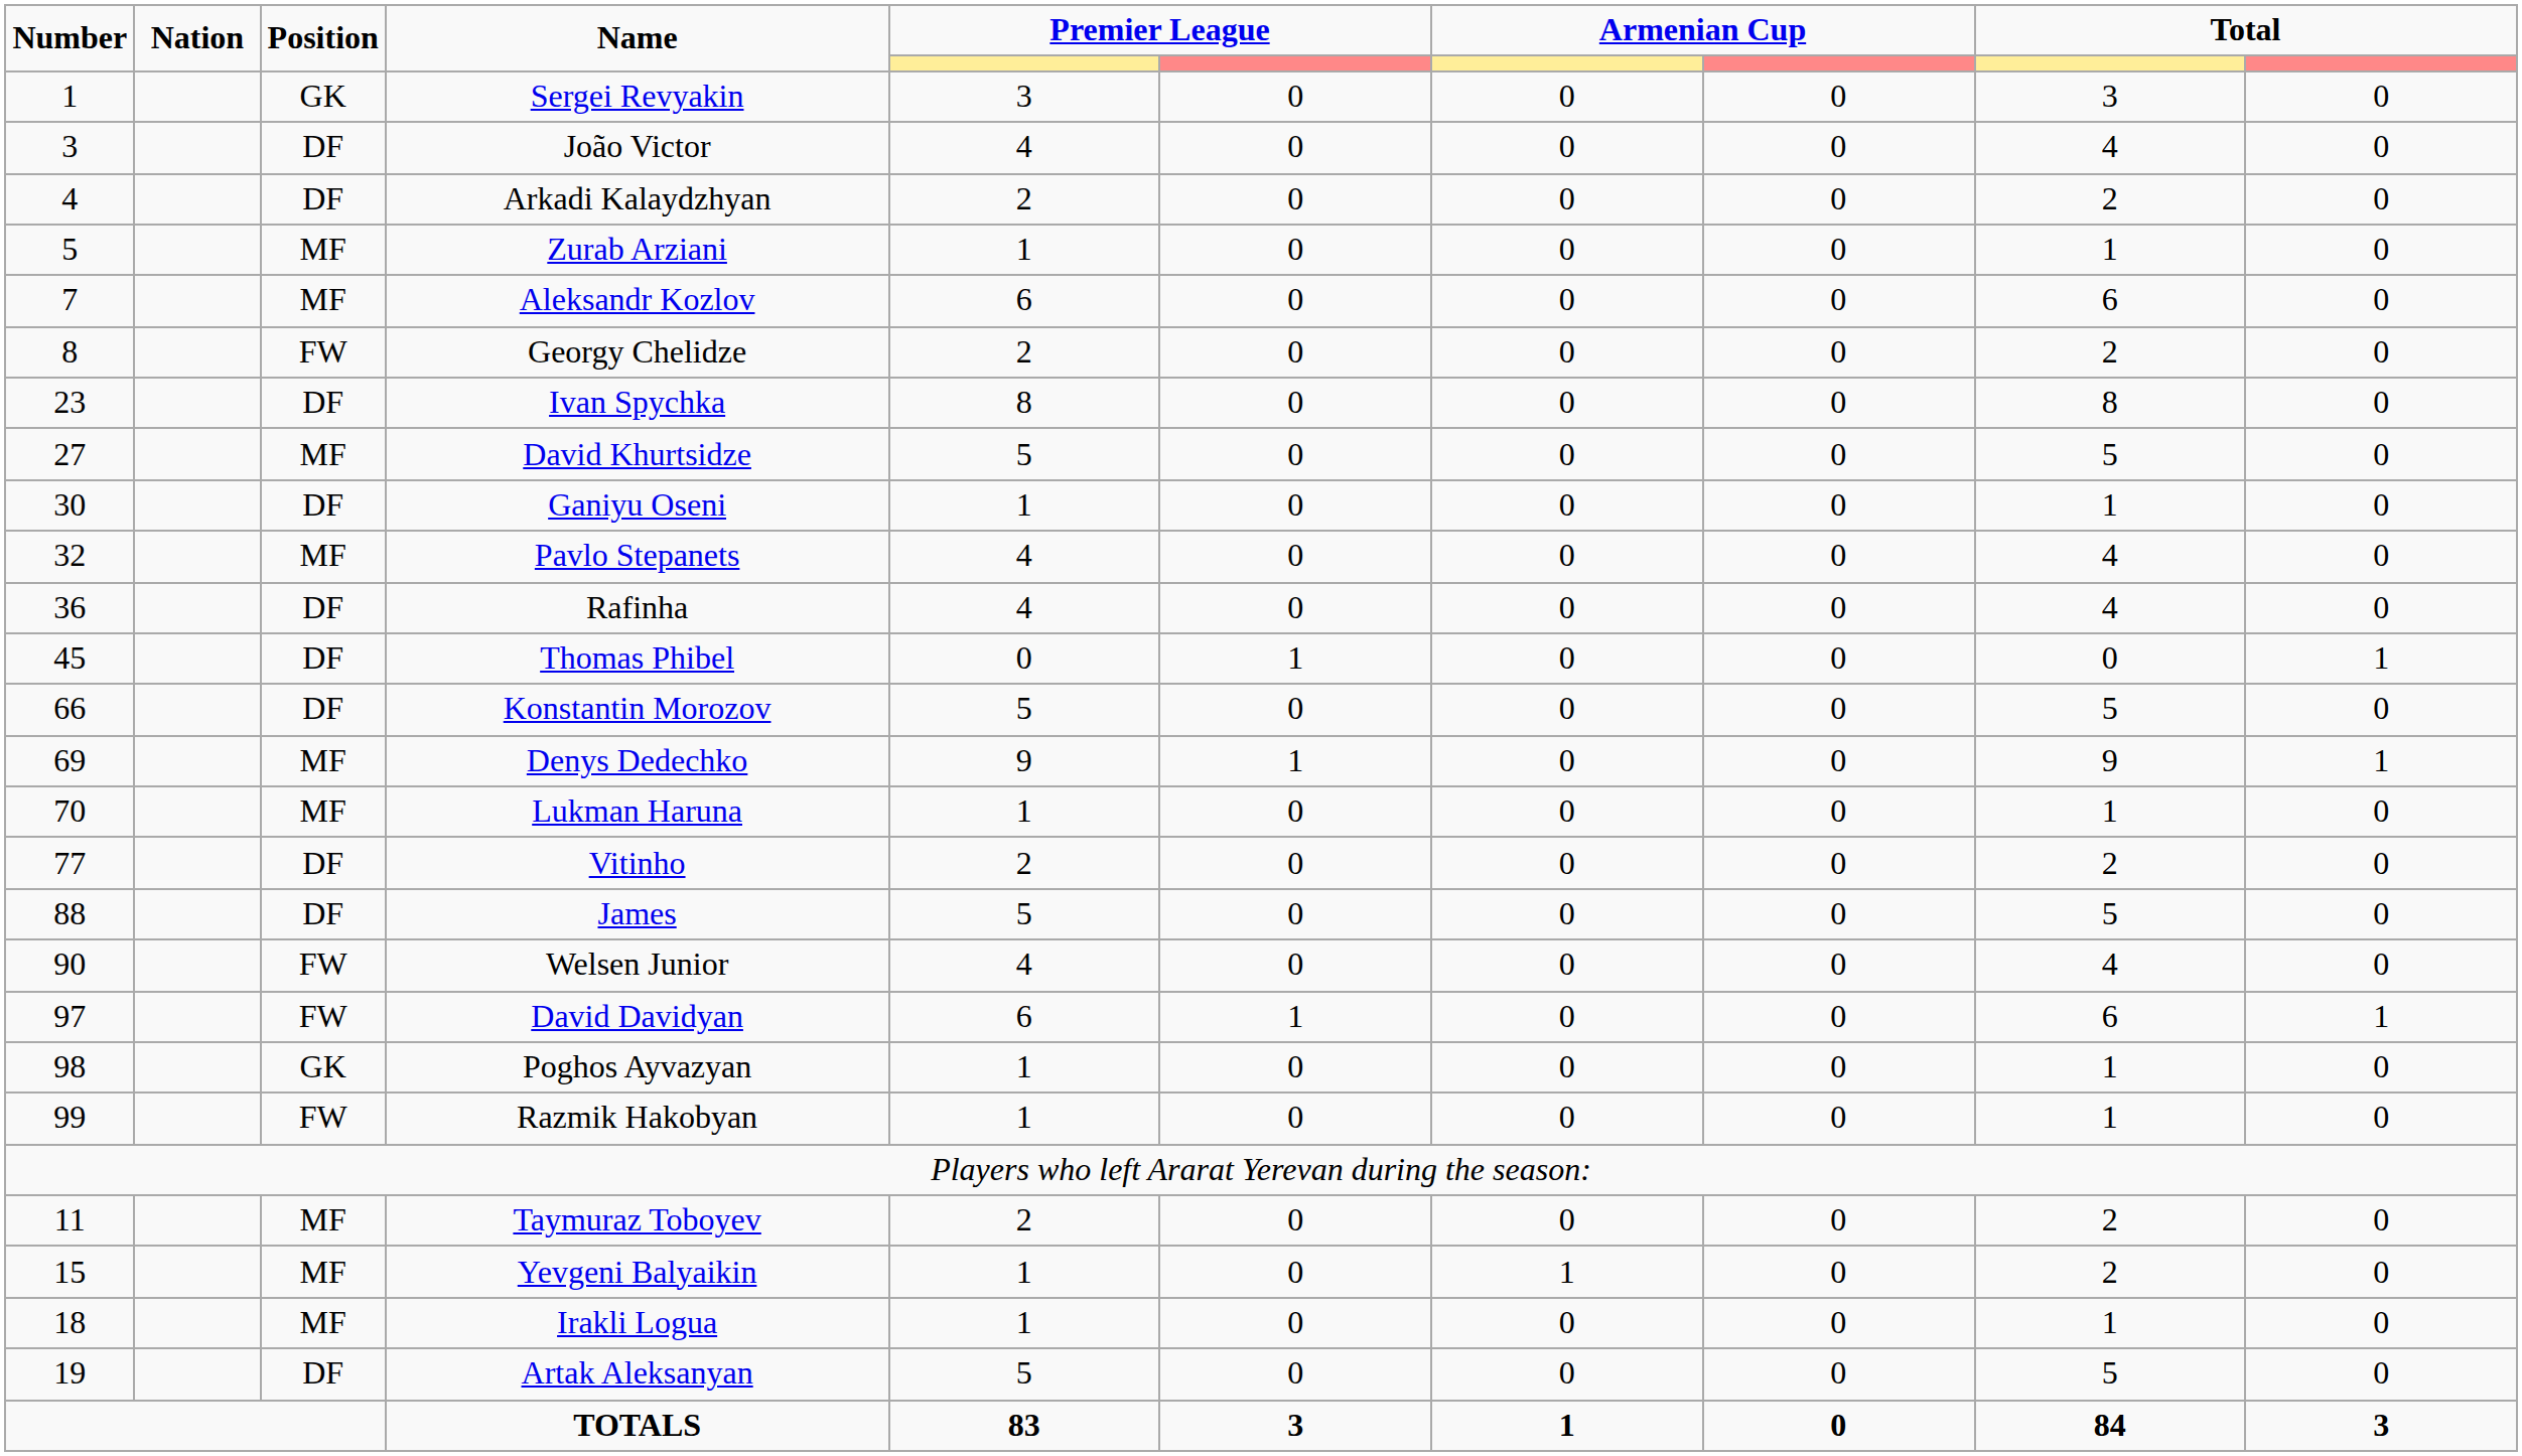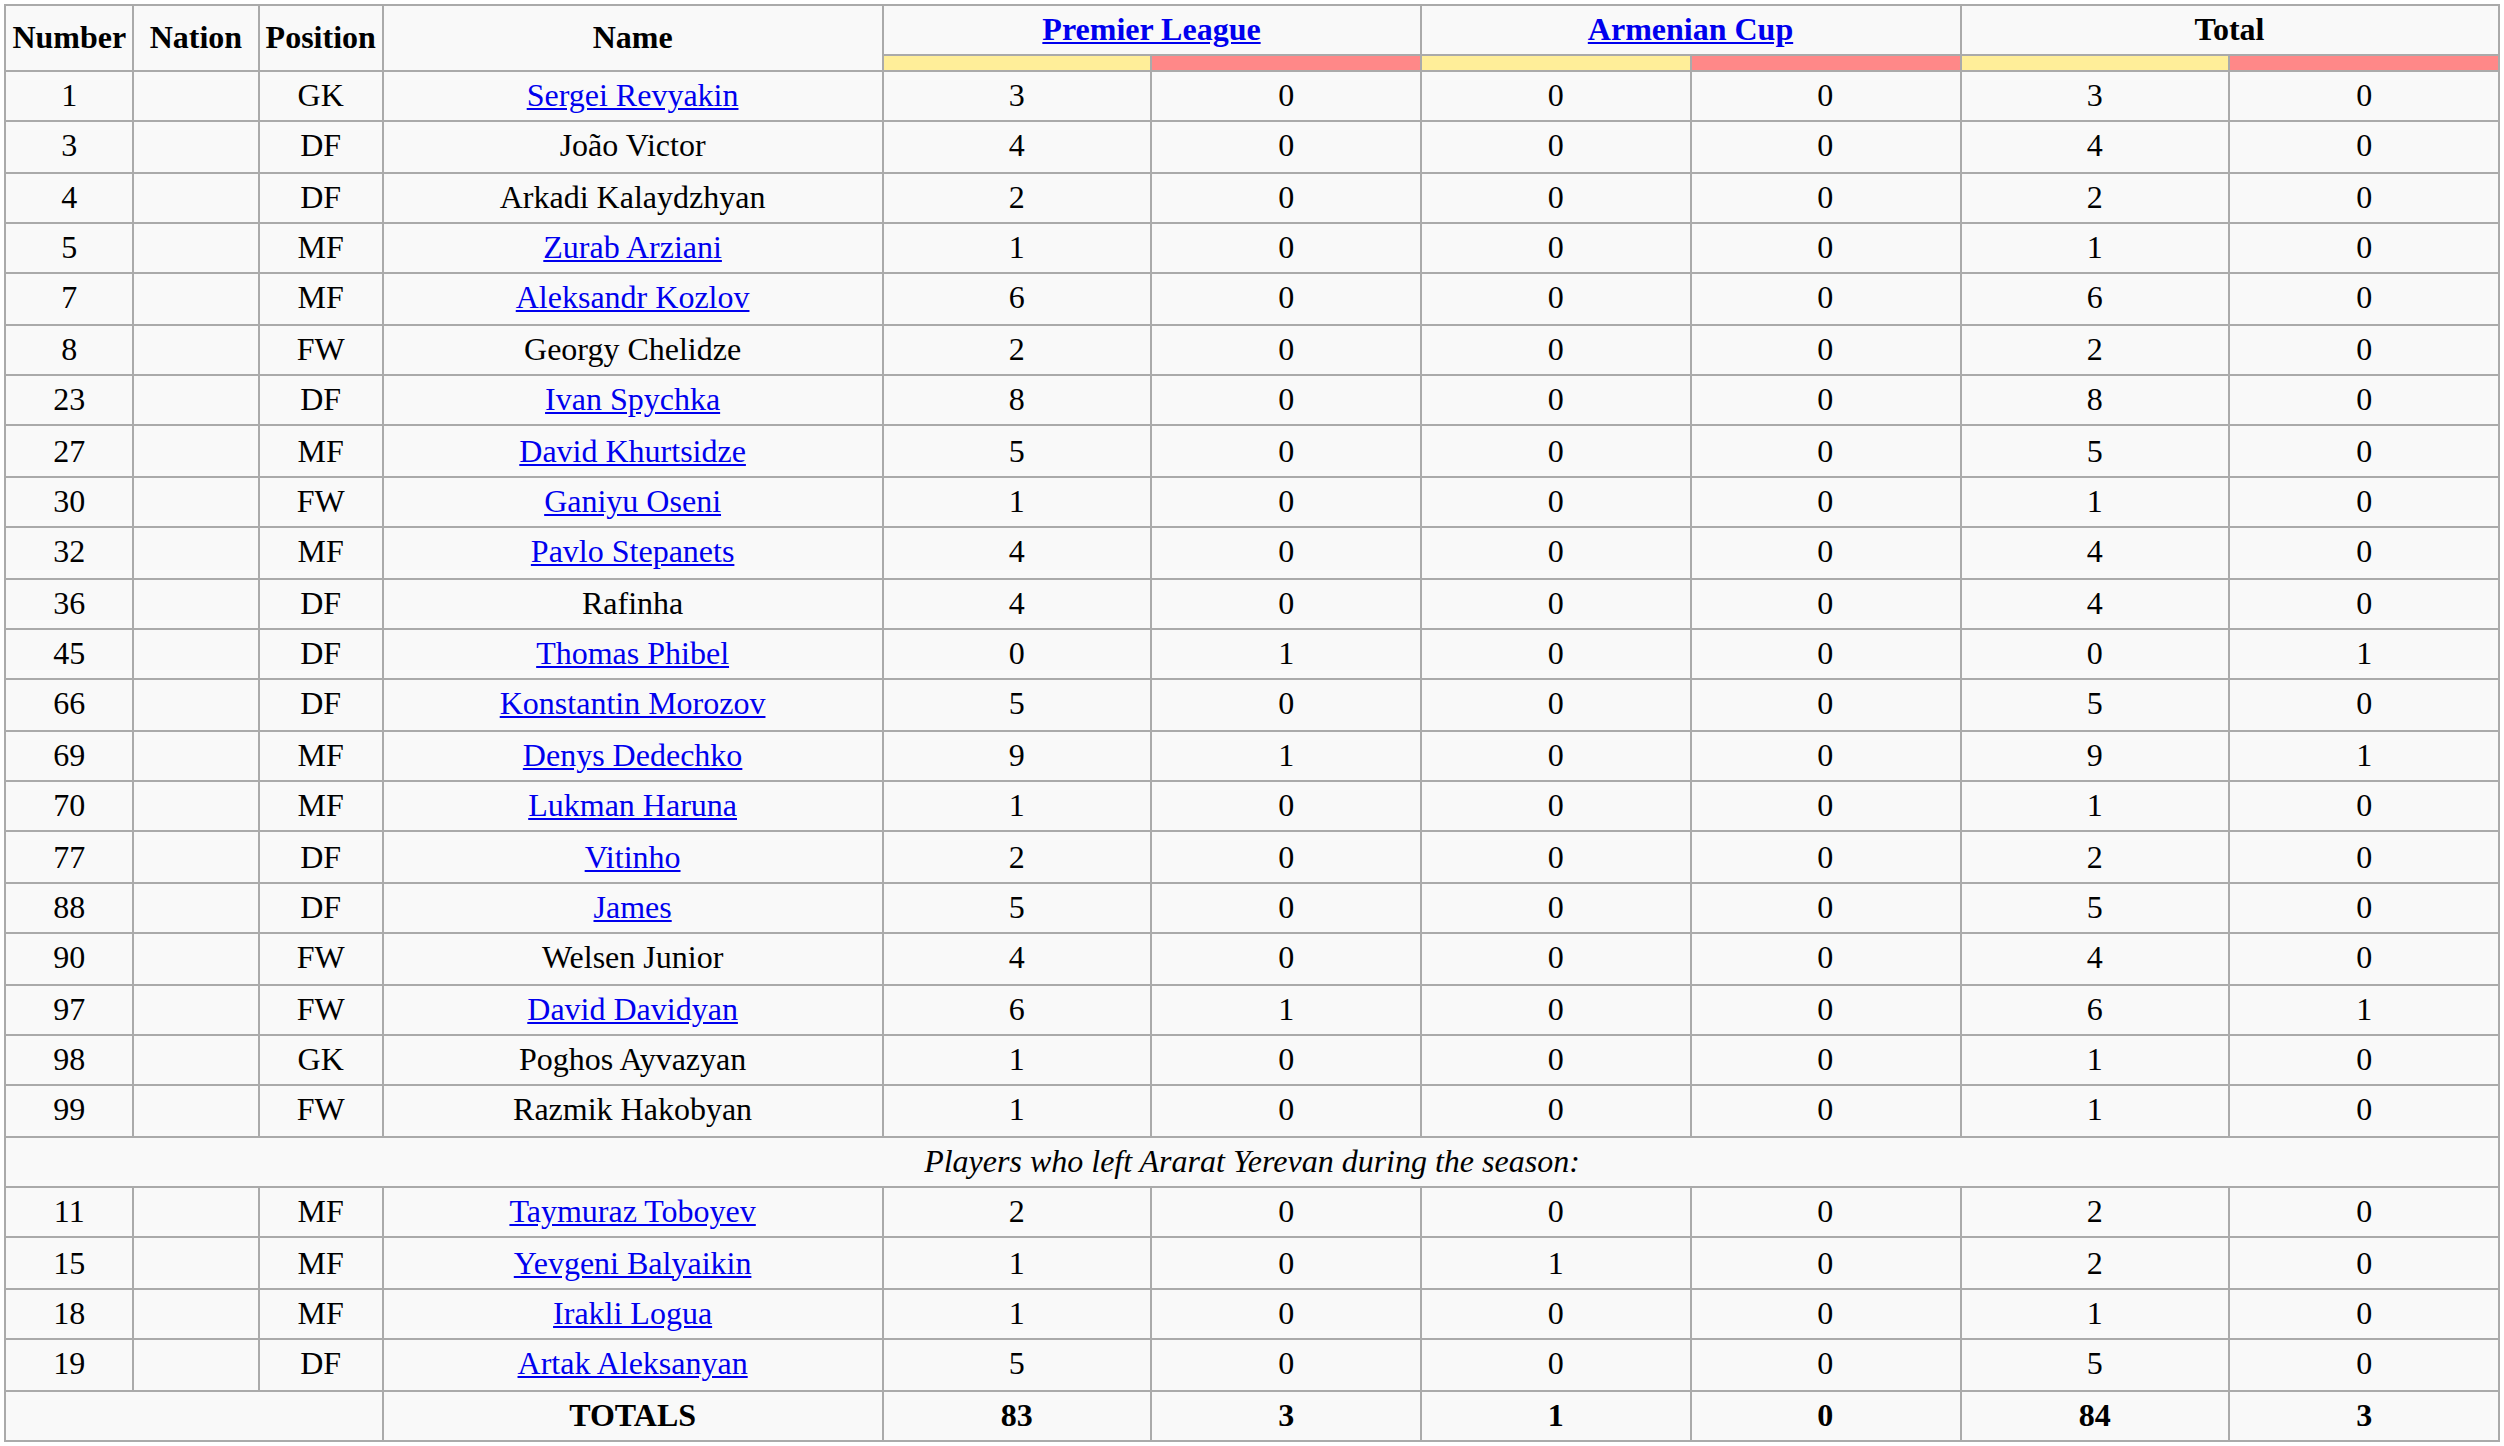 <table class="wikitable" style="text-align:center;">
 <tr>
 <td rowspan="2"  style="width:5%; text-align:center;"><strong>Number</strong></td>
 <td rowspan="2"  style="width:5%; text-align:center;"><strong>Nation</strong></td>
 <td rowspan="2"  style="width:5%; text-align:center;"><strong>Position</strong></td>
 <td rowspan="2"  style="width:20%; text-align:center;"><strong>Name</strong></td>
 <td colspan="2" style="text-align:center;"><strong><a href='#'>Premier League</a></strong></td>
 <td colspan="2" style="text-align:center;"><strong><a href='#'>Armenian Cup</a></strong></td>
 <td colspan="2" style="text-align:center;"><strong>Total</strong></td>
 </tr>
 <tr>
 <th style="width:60px; background:#fe9;"></th>
 <th style="width:60px; background:#ff8888;"></th>
 <th style="width:60px; background:#fe9;"></th>
 <th style="width:60px; background:#ff8888;"></th>
 <th style="width:60px; background:#fe9;"></th>
 <th style="width:60px; background:#ff8888;"></th>
 </tr>
 <tr>
 <td>1</td>
 <td></td>
 <td>GK</td>
 <td><a href='#'>Sergei Revyakin</a></td>
 <td>3</td>
 <td>0</td>
 <td>0</td>
 <td>0</td>
 <td>3</td>
 <td>0</td>
 </tr>
 <tr>
 <td>3</td>
 <td></td>
 <td>DF</td>
 <td>João Victor</td>
 <td>4</td>
 <td>0</td>
 <td>0</td>
 <td>0</td>
 <td>4</td>
 <td>0</td>
 </tr>
 <tr>
 <td>4</td>
 <td></td>
 <td>DF</td>
 <td>Arkadi Kalaydzhyan</td>
 <td>2</td>
 <td>0</td>
 <td>0</td>
 <td>0</td>
 <td>2</td>
 <td>0</td>
 </tr>
 <tr>
 <td>5</td>
 <td></td>
 <td>MF</td>
 <td><a href='#'>Zurab Arziani</a></td>
 <td>1</td>
 <td>0</td>
 <td>0</td>
 <td>0</td>
 <td>1</td>
 <td>0</td>
 </tr>
 <tr>
 <td>7</td>
 <td></td>
 <td>MF</td>
 <td><a href='#'>Aleksandr Kozlov</a></td>
 <td>6</td>
 <td>0</td>
 <td>0</td>
 <td>0</td>
 <td>6</td>
 <td>0</td>
 </tr>
 <tr>
 <td>8</td>
 <td></td>
 <td>FW</td>
 <td>Georgy Chelidze</td>
 <td>2</td>
 <td>0</td>
 <td>0</td>
 <td>0</td>
 <td>2</td>
 <td>0</td>
 </tr>
 <tr>
 <td>23</td>
 <td></td>
 <td>DF</td>
 <td><a href='#'>Ivan Spychka</a></td>
 <td>8</td>
 <td>0</td>
 <td>0</td>
 <td>0</td>
 <td>8</td>
 <td>0</td>
 </tr>
 <tr>
 <td>27</td>
 <td></td>
 <td>MF</td>
 <td><a href='#'>David Khurtsidze</a></td>
 <td>5</td>
 <td>0</td>
 <td>0</td>
 <td>0</td>
 <td>5</td>
 <td>0</td>
 </tr>
 <tr>
 <td>30</td>
 <td></td>
-<td>DF</td>
+<td>FW</td>
 <td><a href='#'>Ganiyu Oseni</a></td>
 <td>1</td>
 <td>0</td>
 <td>0</td>
 <td>0</td>
 <td>1</td>
 <td>0</td>
 </tr>
 <tr>
 <td>32</td>
 <td></td>
 <td>MF</td>
 <td><a href='#'>Pavlo Stepanets</a></td>
 <td>4</td>
 <td>0</td>
 <td>0</td>
 <td>0</td>
 <td>4</td>
 <td>0</td>
 </tr>
 <tr>
 <td>36</td>
 <td></td>
 <td>DF</td>
 <td>Rafinha</td>
 <td>4</td>
 <td>0</td>
 <td>0</td>
 <td>0</td>
 <td>4</td>
 <td>0</td>
 </tr>
 <tr>
 <td>45</td>
 <td></td>
 <td>DF</td>
 <td><a href='#'>Thomas Phibel</a></td>
 <td>0</td>
 <td>1</td>
 <td>0</td>
 <td>0</td>
 <td>0</td>
 <td>1</td>
 </tr>
 <tr>
 <td>66</td>
 <td></td>
 <td>DF</td>
 <td><a href='#'>Konstantin Morozov</a></td>
 <td>5</td>
 <td>0</td>
 <td>0</td>
 <td>0</td>
 <td>5</td>
 <td>0</td>
 </tr>
 <tr>
 <td>69</td>
 <td></td>
 <td>MF</td>
 <td><a href='#'>Denys Dedechko</a></td>
 <td>9</td>
 <td>1</td>
 <td>0</td>
 <td>0</td>
 <td>9</td>
 <td>1</td>
 </tr>
 <tr>
 <td>70</td>
 <td></td>
 <td>MF</td>
 <td><a href='#'>Lukman Haruna</a></td>
 <td>1</td>
 <td>0</td>
 <td>0</td>
 <td>0</td>
 <td>1</td>
 <td>0</td>
 </tr>
 <tr>
 <td>77</td>
 <td></td>
 <td>DF</td>
 <td><a href='#'>Vitinho</a></td>
 <td>2</td>
 <td>0</td>
 <td>0</td>
 <td>0</td>
 <td>2</td>
 <td>0</td>
 </tr>
 <tr>
 <td>88</td>
 <td></td>
 <td>DF</td>
 <td><a href='#'>James</a></td>
 <td>5</td>
 <td>0</td>
 <td>0</td>
 <td>0</td>
 <td>5</td>
 <td>0</td>
 </tr>
 <tr>
 <td>90</td>
 <td></td>
 <td>FW</td>
 <td>Welsen Junior</td>
 <td>4</td>
 <td>0</td>
 <td>0</td>
 <td>0</td>
 <td>4</td>
 <td>0</td>
 </tr>
 <tr>
 <td>97</td>
 <td></td>
 <td>FW</td>
 <td><a href='#'>David Davidyan</a></td>
 <td>6</td>
 <td>1</td>
 <td>0</td>
 <td>0</td>
 <td>6</td>
 <td>1</td>
 </tr>
 <tr>
 <td>98</td>
 <td></td>
 <td>GK</td>
 <td>Poghos Ayvazyan</td>
 <td>1</td>
 <td>0</td>
 <td>0</td>
 <td>0</td>
 <td>1</td>
 <td>0</td>
 </tr>
 <tr>
 <td>99</td>
 <td></td>
 <td>FW</td>
 <td>Razmik Hakobyan</td>
 <td>1</td>
 <td>0</td>
 <td>0</td>
 <td>0</td>
 <td>1</td>
 <td>0</td>
 </tr>
 <tr>
 <td colspan="14"><em>Players who left Ararat Yerevan during the season:</em></td>
 </tr>
 <tr>
 <td>11</td>
 <td></td>
 <td>MF</td>
 <td><a href='#'>Taymuraz Toboyev</a></td>
 <td>2</td>
 <td>0</td>
 <td>0</td>
 <td>0</td>
 <td>2</td>
 <td>0</td>
 </tr>
 <tr>
 <td>15</td>
 <td></td>
 <td>MF</td>
 <td><a href='#'>Yevgeni Balyaikin</a></td>
 <td>1</td>
 <td>0</td>
 <td>1</td>
 <td>0</td>
 <td>2</td>
 <td>0</td>
 </tr>
 <tr>
 <td>18</td>
 <td></td>
 <td>MF</td>
 <td><a href='#'>Irakli Logua</a></td>
 <td>1</td>
 <td>0</td>
 <td>0</td>
 <td>0</td>
 <td>1</td>
 <td>0</td>
 </tr>
 <tr>
 <td>19</td>
 <td></td>
 <td>DF</td>
 <td><a href='#'>Artak Aleksanyan</a></td>
 <td>5</td>
 <td>0</td>
 <td>0</td>
 <td>0</td>
 <td>5</td>
 <td>0</td>
 </tr>
 <tr>
 <td colspan="3"></td>
 <td><strong>TOTALS</strong></td>
 <td><strong>83</strong></td>
 <td><strong>3</strong></td>
 <td><strong>1</strong></td>
 <td><strong>0</strong></td>
 <td><strong>84</strong></td>
 <td><strong>3</strong></td>
 </tr>
 </table>
